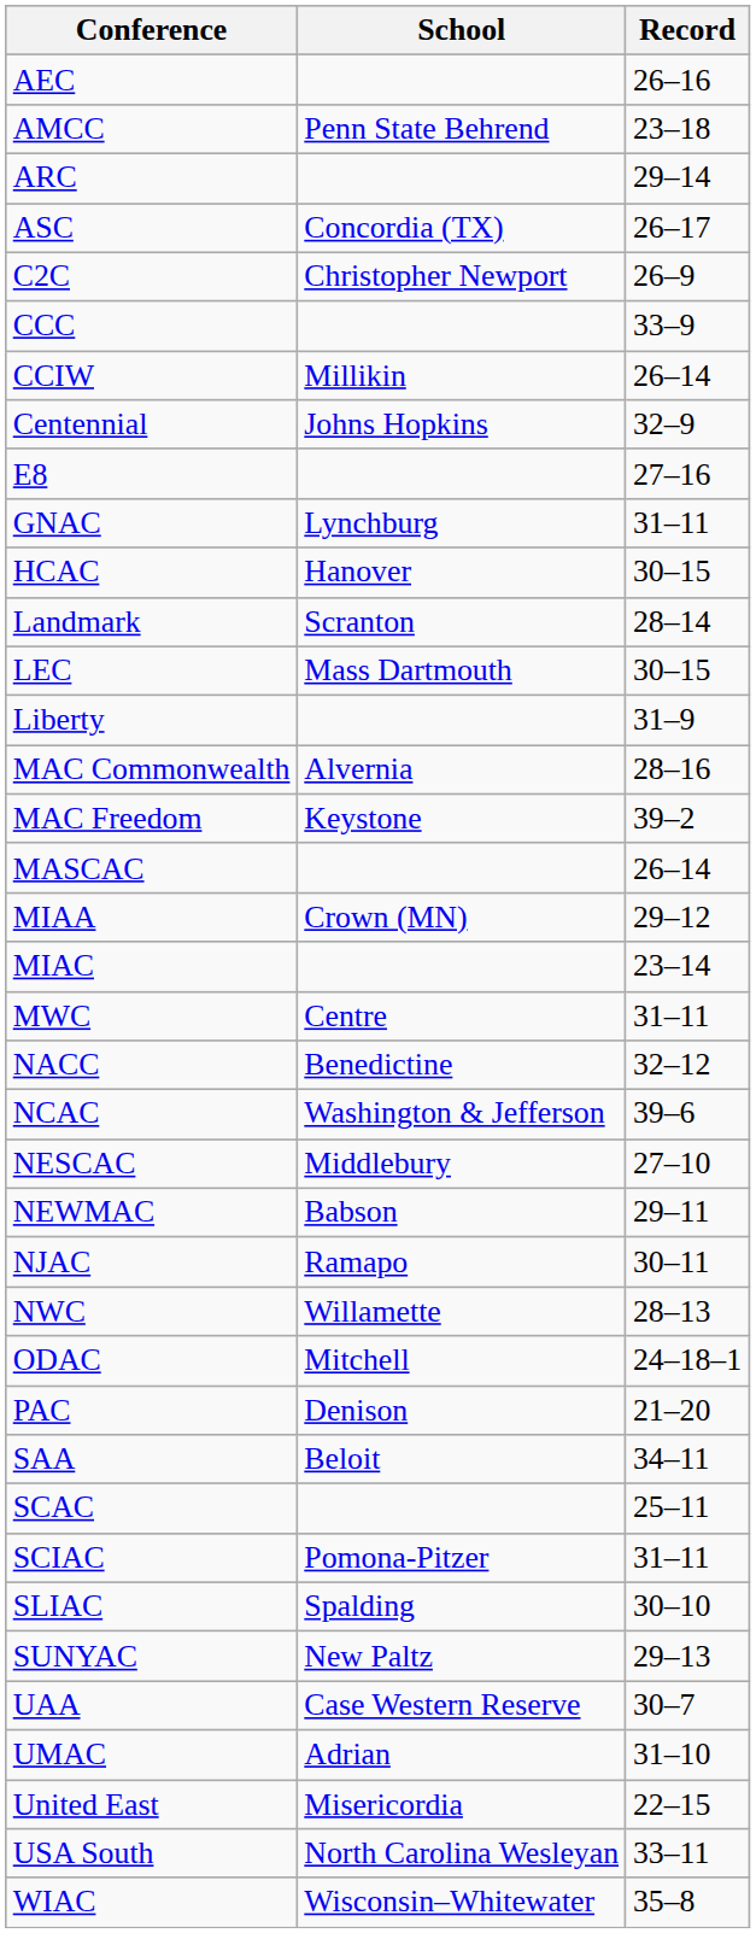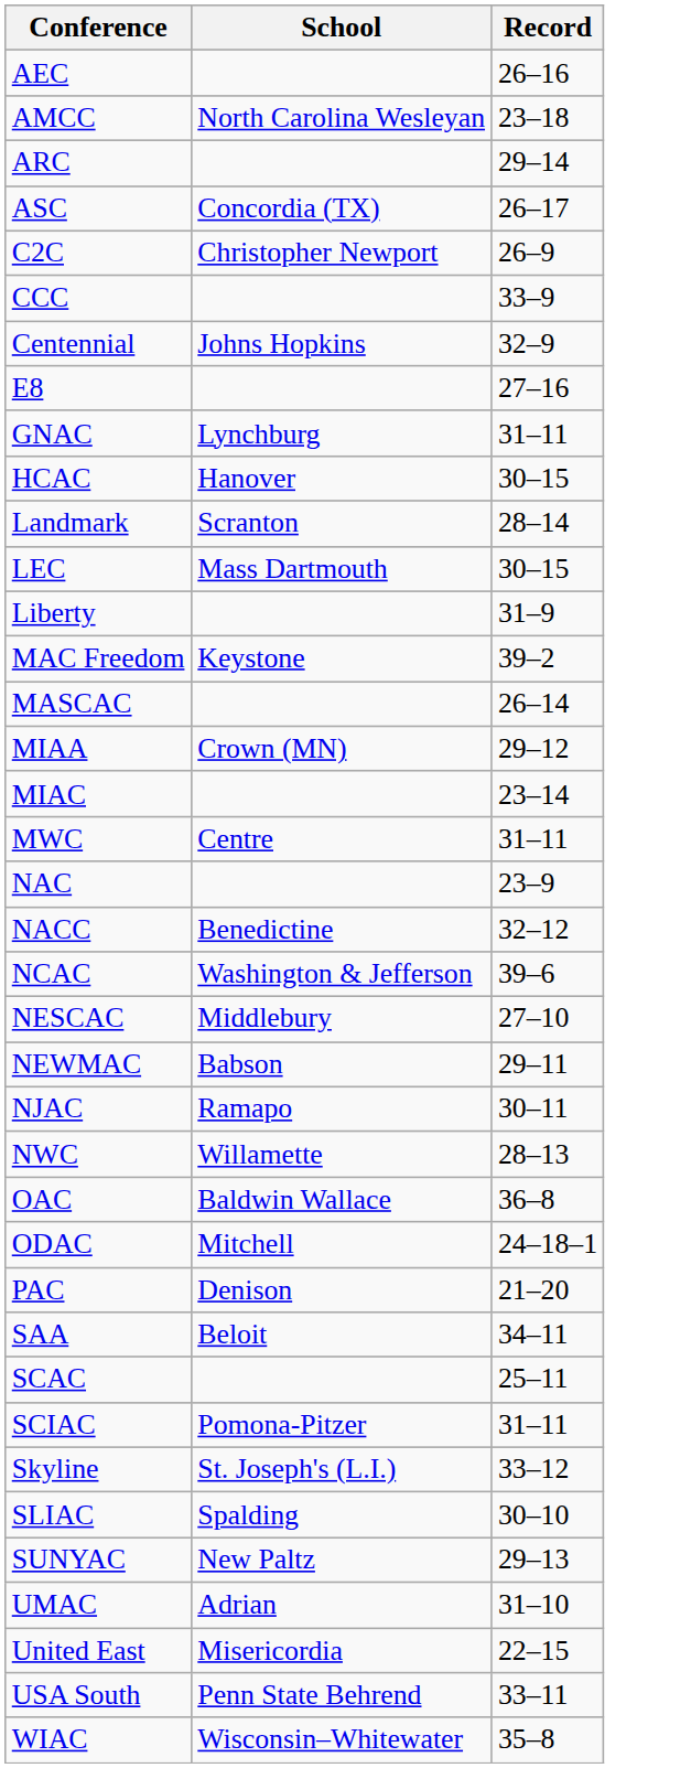 <table class="wikitable sortable plainrowheaders">
 <tr>
 <th scope="col">Conference</th>
 <th scope="col">School</th>
 <th scope="col">Record</th>
 </tr>
 <tr>
 <td><a href='#'>AEC</a></td>
 <td></td>
 <td>26–16</td>
 </tr>
 <tr>
 <td><a href='#'>AMCC</a></td>
-<td><a href='#'>Penn State Behrend</a></td>
+<td><a href='#'>North Carolina Wesleyan</a></td>
 <td>23–18</td>
 </tr>
 <tr>
 <td><a href='#'>ARC</a></td>
 <td></td>
 <td>29–14</td>
 </tr>
 <tr>
 <td><a href='#'>ASC</a></td>
 <td><a href='#'>Concordia (TX)</a></td>
 <td>26–17</td>
 </tr>
 <tr>
 <td><a href='#'>C2C</a></td>
 <td><a href='#'>Christopher Newport</a></td>
 <td>26–9</td>
 </tr>
 <tr>
 <td><a href='#'>CCC</a></td>
 <td></td>
 <td>33–9</td>
-</tr>
-<tr>
-<td><a href='#'>CCIW</a></td>
-<td><a href='#'>Millikin</a></td>
-<td>26–14</td>
 </tr>
 <tr>
 <td><a href='#'>Centennial</a></td>
 <td><a href='#'>Johns Hopkins</a></td>
 <td>32–9</td>
 </tr>
 <tr>
 <td><a href='#'>E8</a></td>
 <td></td>
 <td>27–16</td>
 </tr>
 <tr>
 <td><a href='#'>GNAC</a></td>
 <td><a href='#'>Lynchburg</a></td>
 <td>31–11</td>
 </tr>
 <tr>
 <td><a href='#'>HCAC</a></td>
 <td><a href='#'>Hanover</a></td>
 <td>30–15</td>
 </tr>
 <tr>
 <td><a href='#'>Landmark</a></td>
 <td><a href='#'>Scranton</a></td>
 <td>28–14</td>
 </tr>
 <tr>
 <td><a href='#'>LEC</a></td>
 <td><a href='#'>Mass Dartmouth</a></td>
 <td>30–15</td>
 </tr>
 <tr>
 <td><a href='#'>Liberty</a></td>
 <td></td>
 <td>31–9</td>
 </tr>
 <tr>
-<td><a href='#'>MAC Commonwealth</a></td>
-<td><a href='#'>Alvernia</a></td>
-<td>28–16</td>
-</tr>
-<tr>
 <td><a href='#'>MAC Freedom</a></td>
 <td><a href='#'>Keystone</a></td>
 <td>39–2</td>
 </tr>
 <tr>
 <td><a href='#'>MASCAC</a></td>
 <td></td>
 <td>26–14</td>
 </tr>
 <tr>
 <td><a href='#'>MIAA</a></td>
 <td><a href='#'>Crown (MN)</a></td>
 <td>29–12</td>
 </tr>
 <tr>
 <td><a href='#'>MIAC</a></td>
 <td></td>
 <td>23–14</td>
 </tr>
 <tr>
 <td><a href='#'>MWC</a></td>
 <td><a href='#'>Centre</a></td>
 <td>31–11</td>
+</tr>
+<tr>
+<td><a href='#'>NAC</a></td>
+<td></td>
+<td>23–9</td>
 </tr>
 <tr>
 <td><a href='#'>NACC</a></td>
 <td><a href='#'>Benedictine</a></td>
 <td>32–12</td>
 </tr>
 <tr>
 <td><a href='#'>NCAC</a></td>
 <td><a href='#'>Washington & Jefferson</a></td>
 <td>39–6</td>
 </tr>
 <tr>
 <td><a href='#'>NESCAC</a></td>
 <td><a href='#'>Middlebury</a></td>
 <td>27–10</td>
 </tr>
 <tr>
 <td><a href='#'>NEWMAC</a></td>
 <td><a href='#'>Babson</a></td>
 <td>29–11</td>
 </tr>
 <tr>
 <td><a href='#'>NJAC</a></td>
 <td><a href='#'>Ramapo</a></td>
 <td>30–11</td>
 </tr>
 <tr>
 <td><a href='#'>NWC</a></td>
 <td><a href='#'>Willamette</a></td>
 <td>28–13</td>
 </tr>
 <tr>
+<td><a href='#'>OAC</a></td>
+<td><a href='#'>Baldwin Wallace</a></td>
+<td>36–8</td>
+</tr>
+<tr>
 <td><a href='#'>ODAC</a></td>
 <td><a href='#'>Mitchell</a></td>
 <td>24–18–1</td>
 </tr>
 <tr>
 <td><a href='#'>PAC</a></td>
 <td><a href='#'>Denison</a></td>
 <td>21–20</td>
 </tr>
 <tr>
 <td><a href='#'>SAA</a></td>
 <td><a href='#'>Beloit</a></td>
 <td>34–11</td>
 </tr>
 <tr>
 <td><a href='#'>SCAC</a></td>
 <td></td>
 <td>25–11</td>
 </tr>
 <tr>
 <td><a href='#'>SCIAC</a></td>
 <td><a href='#'>Pomona-Pitzer</a></td>
 <td>31–11</td>
 </tr>
 <tr>
+<td><a href='#'>Skyline</a></td>
+<td><a href='#'>St. Joseph's (L.I.)</a></td>
+<td>33–12</td>
+</tr>
+<tr>
 <td><a href='#'>SLIAC</a></td>
 <td><a href='#'>Spalding</a></td>
 <td>30–10</td>
 </tr>
 <tr>
 <td><a href='#'>SUNYAC</a></td>
 <td><a href='#'>New Paltz</a></td>
 <td>29–13</td>
-</tr>
-<tr>
-<td><a href='#'>UAA</a></td>
-<td><a href='#'>Case Western Reserve</a></td>
-<td>30–7</td>
 </tr>
 <tr>
 <td><a href='#'>UMAC</a></td>
 <td><a href='#'>Adrian</a></td>
 <td>31–10</td>
 </tr>
 <tr>
 <td><a href='#'>United East</a></td>
 <td><a href='#'>Misericordia</a></td>
 <td>22–15</td>
 </tr>
 <tr>
 <td><a href='#'>USA South</a></td>
-<td><a href='#'>North Carolina Wesleyan</a></td>
+<td><a href='#'>Penn State Behrend</a></td>
 <td>33–11</td>
 </tr>
 <tr>
 <td><a href='#'>WIAC</a></td>
 <td><a href='#'>Wisconsin–Whitewater</a></td>
 <td>35–8</td>
 </tr>
 </table>
